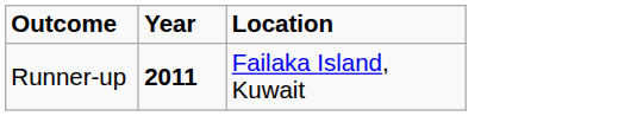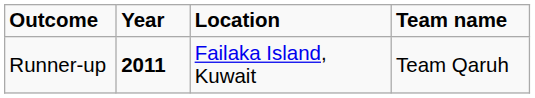 <table class="sortable wikitable">
 <tr>
 <td width="80"><strong>Outcome</strong></td>
 <td width="50"><strong>Year</strong></td>
 <td width="150"><strong>Location</strong></td>
+<td width="100"><strong>Team name</strong></td>
 </tr>
 <tr>
 <td>Runner-up</td>
 <td><strong>2011</strong></td>
 <td><a href='#'>Failaka Island</a>, Kuwait</td>
+<td>Team Qaruh</td>
 </tr>
 </table>
